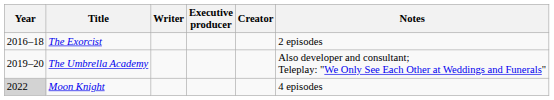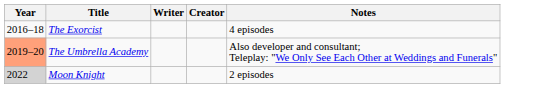 <table class="wikitable">
 <tr>
 <th>Year</th>
 <th>Title</th>
 <th>Writer</th>
-<th>Executive<br>producer</th>
 <th>Creator</th>
 <th>Notes</th>
 </tr>
 <tr>
 <td>2016–18</td>
 <td><em><a href='#'>The Exorcist</a></em></td>
 <td></td>
 <td></td>
-<td></td>
-<td>2 episodes</td>
+<td>4 episodes</td>
 </tr>
 <tr>
-<td>2019–20</td>
+<td style="background: lightsalmon;">2019–20</td>
 <td><em><a href='#'>The Umbrella Academy</a></em></td>
-<td></td>
 <td></td>
 <td></td>
 <td>Also developer and consultant;<br>Teleplay: "<a href='#'>We Only See Each Other at Weddings and Funerals</a>"</td>
 </tr>
 <tr>
 <td style="background: lightgrey;">2022</td>
 <td><em><a href='#'>Moon Knight</a></em></td>
 <td></td>
 <td></td>
-<td></td>
-<td>4 episodes</td>
+<td>2 episodes</td>
 </tr>
 </table>
